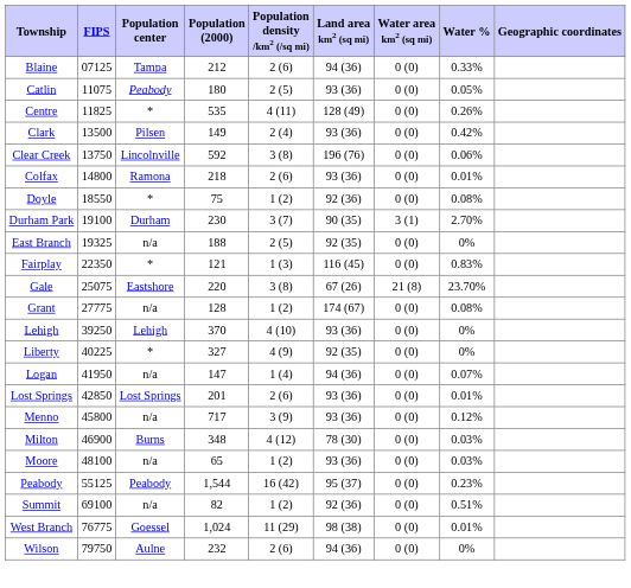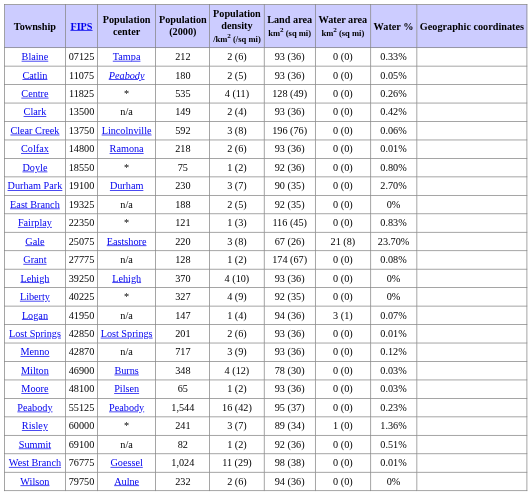 <table class="toccolours" border=1 cellspacing=0 cellpadding=4 style="text-align:center; border-collapse:collapse; font-size:90%;">
 <tr style="background:#ccccff">
 <th>Township</th>
 <th><a href='#'>FIPS</a></th>
 <th>Population<br>center</th>
 <th>Population<br>(2000)</th>
 <th>Population<br>density<br><small>/km<sup>2</sup> (/sq mi)</small></th>
 <th>Land area<br><small>km<sup>2</sup> (sq mi)</small></th>
 <th>Water area<br><small>km<sup>2</sup> (sq mi)</small></th>
 <th>Water %</th>
 <th>Geographic coordinates</th>
 </tr>
 <tr>
 <td><a href='#'>Blaine</a></td>
 <td>07125</td>
 <td><a href='#'>Tampa</a></td>
 <td>212</td>
 <td>2 (6)</td>
-<td>94 (36)</td>
+<td>93 (36)</td>
 <td>0 (0)</td>
 <td>0.33%</td>
 <td></td>
 </tr>
 <tr>
 <td><a href='#'>Catlin</a></td>
 <td>11075</td>
 <td><em><a href='#'>Peabody</a></em></td>
 <td>180</td>
 <td>2 (5)</td>
 <td>93 (36)</td>
 <td>0 (0)</td>
 <td>0.05%</td>
 <td></td>
 </tr>
 <tr>
 <td><a href='#'>Centre</a></td>
 <td>11825</td>
 <td>*</td>
 <td>535</td>
 <td>4 (11)</td>
 <td>128 (49)</td>
 <td>0 (0)</td>
 <td>0.26%</td>
 <td></td>
 </tr>
 <tr>
 <td><a href='#'>Clark</a></td>
 <td>13500</td>
-<td><a href='#'>Pilsen</a></td>
+<td>n/a</td>
 <td>149</td>
 <td>2 (4)</td>
 <td>93 (36)</td>
 <td>0 (0)</td>
 <td>0.42%</td>
 <td></td>
 </tr>
 <tr>
 <td><a href='#'>Clear Creek</a></td>
 <td>13750</td>
 <td><a href='#'>Lincolnville</a></td>
 <td>592</td>
 <td>3 (8)</td>
 <td>196 (76)</td>
 <td>0 (0)</td>
 <td>0.06%</td>
 <td></td>
 </tr>
 <tr>
 <td><a href='#'>Colfax</a></td>
 <td>14800</td>
 <td><a href='#'>Ramona</a></td>
 <td>218</td>
 <td>2 (6)</td>
 <td>93 (36)</td>
 <td>0 (0)</td>
 <td>0.01%</td>
 <td></td>
 </tr>
 <tr>
 <td><a href='#'>Doyle</a></td>
 <td>18550</td>
 <td>*</td>
 <td>75</td>
 <td>1 (2)</td>
 <td>92 (36)</td>
 <td>0 (0)</td>
-<td>0.08%</td>
+<td>0.80%</td>
 <td></td>
 </tr>
 <tr>
 <td><a href='#'>Durham Park</a></td>
 <td>19100</td>
 <td><a href='#'>Durham</a></td>
 <td>230</td>
 <td>3 (7)</td>
 <td>90 (35)</td>
-<td>3 (1)</td>
+<td>0 (0)</td>
 <td>2.70%</td>
 <td></td>
 </tr>
 <tr>
 <td><a href='#'>East Branch</a></td>
 <td>19325</td>
 <td>n/a</td>
 <td>188</td>
 <td>2 (5)</td>
 <td>92 (35)</td>
 <td>0 (0)</td>
 <td>0%</td>
 <td></td>
 </tr>
 <tr>
 <td><a href='#'>Fairplay</a></td>
 <td>22350</td>
 <td>*</td>
 <td>121</td>
 <td>1 (3)</td>
 <td>116 (45)</td>
 <td>0 (0)</td>
 <td>0.83%</td>
 <td></td>
 </tr>
 <tr>
 <td><a href='#'>Gale</a></td>
 <td>25075</td>
 <td><a href='#'>Eastshore</a></td>
 <td>220</td>
 <td>3 (8)</td>
 <td>67 (26)</td>
 <td>21 (8)</td>
 <td>23.70%</td>
 <td></td>
 </tr>
 <tr>
 <td><a href='#'>Grant</a></td>
 <td>27775</td>
 <td>n/a</td>
 <td>128</td>
 <td>1 (2)</td>
 <td>174 (67)</td>
 <td>0 (0)</td>
 <td>0.08%</td>
 <td></td>
 </tr>
 <tr>
 <td><a href='#'>Lehigh</a></td>
 <td>39250</td>
 <td><a href='#'>Lehigh</a></td>
 <td>370</td>
 <td>4 (10)</td>
 <td>93 (36)</td>
 <td>0 (0)</td>
 <td>0%</td>
 <td></td>
 </tr>
 <tr>
 <td><a href='#'>Liberty</a></td>
 <td>40225</td>
 <td>*</td>
 <td>327</td>
 <td>4 (9)</td>
 <td>92 (35)</td>
 <td>0 (0)</td>
 <td>0%</td>
 <td></td>
 </tr>
 <tr>
 <td><a href='#'>Logan</a></td>
 <td>41950</td>
 <td>n/a</td>
 <td>147</td>
 <td>1 (4)</td>
 <td>94 (36)</td>
-<td>0 (0)</td>
+<td>3 (1)</td>
 <td>0.07%</td>
 <td></td>
 </tr>
 <tr>
 <td><a href='#'>Lost Springs</a></td>
 <td>42850</td>
 <td><a href='#'>Lost Springs</a></td>
 <td>201</td>
 <td>2 (6)</td>
 <td>93 (36)</td>
 <td>0 (0)</td>
 <td>0.01%</td>
 <td></td>
 </tr>
 <tr>
 <td><a href='#'>Menno</a></td>
-<td>45800</td>
+<td>42870</td>
 <td>n/a</td>
 <td>717</td>
 <td>3 (9)</td>
 <td>93 (36)</td>
 <td>0 (0)</td>
 <td>0.12%</td>
 <td></td>
 </tr>
 <tr>
 <td><a href='#'>Milton</a></td>
 <td>46900</td>
 <td><a href='#'>Burns</a></td>
 <td>348</td>
 <td>4 (12)</td>
 <td>78 (30)</td>
 <td>0 (0)</td>
 <td>0.03%</td>
 <td></td>
 </tr>
 <tr>
 <td><a href='#'>Moore</a></td>
 <td>48100</td>
-<td>n/a</td>
+<td><a href='#'>Pilsen</a></td>
 <td>65</td>
 <td>1 (2)</td>
 <td>93 (36)</td>
 <td>0 (0)</td>
 <td>0.03%</td>
 <td></td>
 </tr>
 <tr>
 <td><a href='#'>Peabody</a></td>
 <td>55125</td>
 <td><a href='#'>Peabody</a></td>
 <td>1,544</td>
 <td>16 (42)</td>
 <td>95 (37)</td>
 <td>0 (0)</td>
 <td>0.23%</td>
+<td></td>
+</tr>
+<tr>
+<td><a href='#'>Risley</a></td>
+<td>60000</td>
+<td>*</td>
+<td>241</td>
+<td>3 (7)</td>
+<td>89 (34)</td>
+<td>1 (0)</td>
+<td>1.36%</td>
 <td></td>
 </tr>
 <tr>
 <td><a href='#'>Summit</a></td>
 <td>69100</td>
 <td>n/a</td>
 <td>82</td>
 <td>1 (2)</td>
 <td>92 (36)</td>
 <td>0 (0)</td>
 <td>0.51%</td>
 <td></td>
 </tr>
 <tr>
 <td><a href='#'>West Branch</a></td>
 <td>76775</td>
 <td><a href='#'>Goessel</a></td>
 <td>1,024</td>
 <td>11 (29)</td>
 <td>98 (38)</td>
 <td>0 (0)</td>
 <td>0.01%</td>
 <td></td>
 </tr>
 <tr>
 <td><a href='#'>Wilson</a></td>
 <td>79750</td>
 <td><a href='#'>Aulne</a></td>
 <td>232</td>
 <td>2 (6)</td>
 <td>94 (36)</td>
 <td>0 (0)</td>
 <td>0%</td>
 <td></td>
 </tr>
 </table>
